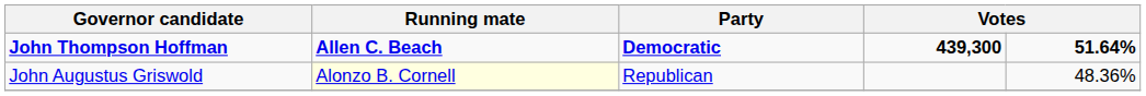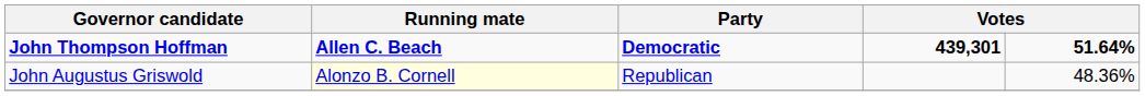 <table class=wikitable>
 <tr bgcolor=lightgrey>
 <th width="20%">Governor candidate</th>
 <th width="20%">Running mate</th>
 <th width="16%">Party</th>
 <th width="18%" colspan="2">Votes</th>
 </tr>
 <tr>
 <td><strong><a href='#'>John Thompson Hoffman</a></strong></td>
 <td><strong><a href='#'>Allen C. Beach</a></strong></td>
 <td><strong><a href='#'>Democratic</a></strong></td>
-<td align="right"><strong>439,300</strong></td>
+<td align="right"><strong>439,301</strong></td>
 <td align="right"><strong>51.64%</strong></td>
 </tr>
 <tr>
 <td><a href='#'>John Augustus Griswold</a></td>
 <td style="background: lightyellow;"><a href='#'>Alonzo B. Cornell</a></td>
 <td><a href='#'>Republican</a></td>
 <td align="right"></td>
 <td align="right">48.36%</td>
 </tr>
 <tr>
 </tr>
 </table>
